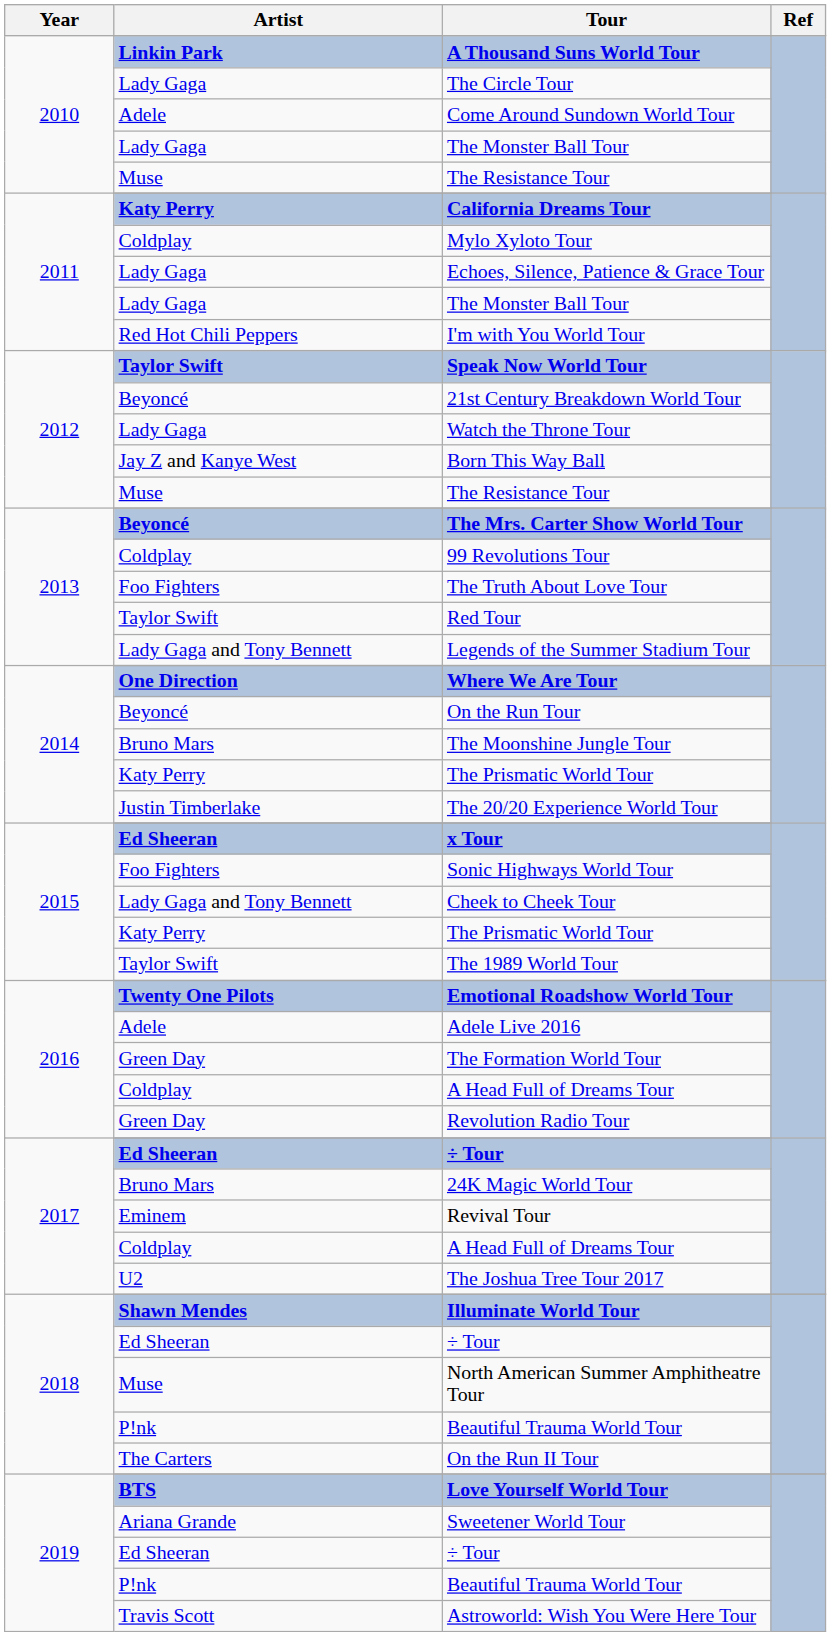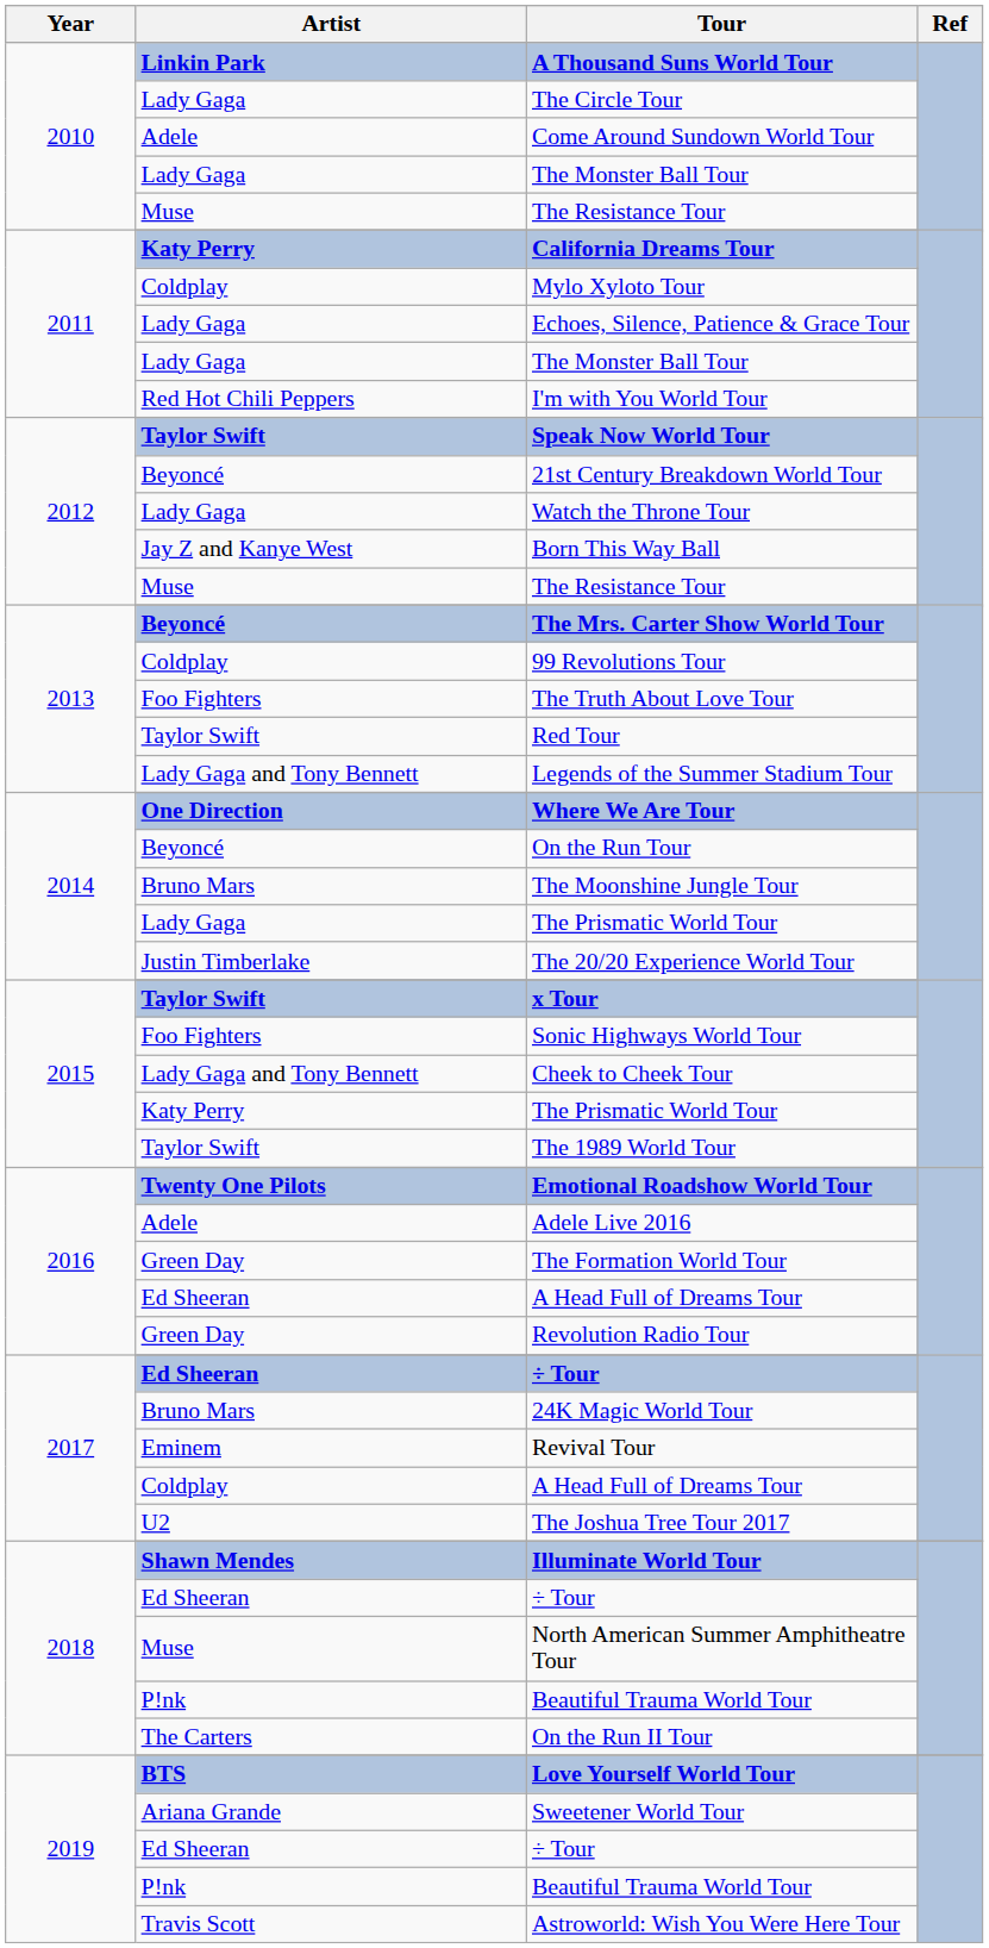 <table class="wikitable" style="width:75%;">
 <tr style="background:#bebebe;">
 <th style="width:10%;">Year</th>
 <th style="width:30%;">Artist</th>
 <th style="width:30%;">Tour</th>
 <th style="width:5%;">Ref</th>
 </tr>
 <tr>
 <td rowspan="6" align="center"><a href='#'>2010</a></td>
 </tr>
 <tr style="background:#B0C4DE">
 <td><strong><a href='#'>Linkin Park</a></strong></td>
 <td><strong><a href='#'>A Thousand Suns World Tour</a></strong></td>
 <td rowspan="6" align="center"></td>
 </tr>
 <tr>
 <td><a href='#'>Lady Gaga</a></td>
 <td><a href='#'>The Circle Tour</a></td>
 </tr>
 <tr>
 <td><a href='#'>Adele</a></td>
 <td><a href='#'>Come Around Sundown World Tour</a></td>
 </tr>
 <tr>
 <td><a href='#'>Lady Gaga</a></td>
 <td><a href='#'>The Monster Ball Tour</a></td>
 </tr>
 <tr>
 <td><a href='#'>Muse</a></td>
 <td><a href='#'>The Resistance Tour</a></td>
 </tr>
 <tr>
 <td rowspan="6" align="center"><a href='#'>2011</a></td>
 </tr>
 <tr style="background:#B0C4DE">
 <td><strong><a href='#'>Katy Perry</a></strong></td>
 <td><strong><a href='#'>California Dreams Tour</a></strong></td>
 <td rowspan="6" align="center"></td>
 </tr>
 <tr>
 <td><a href='#'>Coldplay</a></td>
 <td><a href='#'>Mylo Xyloto Tour</a></td>
 </tr>
 <tr>
 <td><a href='#'>Lady Gaga</a></td>
 <td><a href='#'>Echoes, Silence, Patience & Grace Tour</a></td>
 </tr>
 <tr>
 <td><a href='#'>Lady Gaga</a></td>
 <td><a href='#'>The Monster Ball Tour</a></td>
 </tr>
 <tr>
 <td><a href='#'>Red Hot Chili Peppers</a></td>
 <td><a href='#'>I'm with You World Tour</a></td>
 </tr>
 <tr>
 <td rowspan="6" align="center"><a href='#'>2012</a></td>
 </tr>
 <tr style="background:#B0C4DE">
 <td><strong><a href='#'>Taylor Swift</a></strong></td>
 <td><strong><a href='#'>Speak Now World Tour</a></strong></td>
 <td rowspan="6" align="center"></td>
 </tr>
 <tr>
 <td><a href='#'>Beyoncé</a></td>
 <td><a href='#'>21st Century Breakdown World Tour</a></td>
 </tr>
 <tr>
 <td><a href='#'>Lady Gaga</a></td>
 <td><a href='#'>Watch the Throne Tour</a></td>
 </tr>
 <tr>
 <td><a href='#'>Jay Z</a> and <a href='#'>Kanye West</a></td>
 <td><a href='#'>Born This Way Ball</a></td>
 </tr>
 <tr>
 <td><a href='#'>Muse</a></td>
 <td><a href='#'>The Resistance Tour</a></td>
 </tr>
 <tr>
 <td rowspan="6" align="center"><a href='#'>2013</a></td>
 </tr>
 <tr style="background:#B0C4DE">
 <td><strong><a href='#'>Beyoncé</a></strong></td>
 <td><strong><a href='#'>The Mrs. Carter Show World Tour</a></strong></td>
 <td rowspan="6" align="center"></td>
 </tr>
 <tr>
 <td><a href='#'>Coldplay</a></td>
 <td><a href='#'>99 Revolutions Tour</a></td>
 </tr>
 <tr>
 <td><a href='#'>Foo Fighters</a></td>
 <td><a href='#'>The Truth About Love Tour</a></td>
 </tr>
 <tr>
 <td><a href='#'>Taylor Swift</a></td>
 <td><a href='#'>Red Tour</a></td>
 </tr>
 <tr>
 <td><a href='#'>Lady Gaga</a> and <a href='#'>Tony Bennett</a></td>
 <td><a href='#'>Legends of the Summer Stadium Tour</a></td>
 </tr>
 <tr>
 <td rowspan="6" align="center"><a href='#'>2014</a></td>
 </tr>
 <tr style="background:#B0C4DE">
 <td><strong><a href='#'>One Direction</a></strong></td>
 <td><strong><a href='#'>Where We Are Tour</a></strong></td>
 <td rowspan="6" align="center"></td>
 </tr>
 <tr>
 <td><a href='#'>Beyoncé</a></td>
 <td><a href='#'>On the Run Tour</a></td>
 </tr>
 <tr>
 <td><a href='#'>Bruno Mars</a></td>
 <td><a href='#'>The Moonshine Jungle Tour</a></td>
 </tr>
 <tr>
-<td><a href='#'>Katy Perry</a></td>
+<td><a href='#'>Lady Gaga</a></td>
 <td><a href='#'>The Prismatic World Tour</a></td>
 </tr>
 <tr>
 <td><a href='#'>Justin Timberlake</a></td>
 <td><a href='#'>The 20/20 Experience World Tour</a></td>
 </tr>
 <tr>
 <td rowspan="6" align="center"><a href='#'>2015</a></td>
 </tr>
 <tr style="background:#B0C4DE">
-<td><strong><a href='#'>Ed Sheeran</a></strong></td>
+<td><strong><a href='#'>Taylor Swift</a></strong></td>
 <td><strong><a href='#'>x Tour</a></strong></td>
 <td rowspan="5" align="center"></td>
 </tr>
 <tr>
 <td><a href='#'>Foo Fighters</a></td>
 <td><a href='#'>Sonic Highways World Tour</a></td>
 </tr>
 <tr>
 <td><a href='#'>Lady Gaga</a> and <a href='#'>Tony Bennett</a></td>
 <td><a href='#'>Cheek to Cheek Tour</a></td>
 </tr>
 <tr>
 <td><a href='#'>Katy Perry</a></td>
 <td><a href='#'>The Prismatic World Tour</a></td>
 </tr>
 <tr>
 <td><a href='#'>Taylor Swift</a></td>
 <td><a href='#'>The 1989 World Tour</a></td>
 </tr>
 <tr>
 <td rowspan="6" align="center"><a href='#'>2016</a></td>
 </tr>
 <tr style="background:#B0C4DE">
 <td><strong><a href='#'>Twenty One Pilots</a></strong></td>
 <td><strong><a href='#'>Emotional Roadshow World Tour</a></strong></td>
 <td rowspan="6" align="center"></td>
 </tr>
 <tr>
 <td><a href='#'>Adele</a></td>
 <td><a href='#'>Adele Live 2016</a></td>
 </tr>
 <tr>
 <td><a href='#'>Green Day</a></td>
 <td><a href='#'>The Formation World Tour</a></td>
 </tr>
 <tr>
-<td><a href='#'>Coldplay</a></td>
+<td><a href='#'>Ed Sheeran</a></td>
 <td><a href='#'>A Head Full of Dreams Tour</a></td>
 </tr>
 <tr>
 <td><a href='#'>Green Day</a></td>
 <td><a href='#'>Revolution Radio Tour</a></td>
 </tr>
 <tr>
 <td rowspan="6" align="center"><a href='#'>2017</a></td>
 </tr>
 <tr style="background:#B0C4DE">
 <td><strong><a href='#'>Ed Sheeran</a></strong></td>
 <td><strong><a href='#'>÷ Tour</a></strong></td>
 <td rowspan="5" align="center"></td>
 </tr>
 <tr>
 <td><a href='#'>Bruno Mars</a></td>
 <td><a href='#'>24K Magic World Tour</a></td>
 </tr>
 <tr>
 <td><a href='#'>Eminem</a></td>
 <td>Revival Tour</td>
 </tr>
 <tr>
 <td><a href='#'>Coldplay</a></td>
 <td><a href='#'>A Head Full of Dreams Tour</a></td>
 </tr>
 <tr>
 <td><a href='#'>U2</a></td>
 <td><a href='#'>The Joshua Tree Tour 2017</a></td>
 </tr>
 <tr>
 <td rowspan="6" align="center"><a href='#'>2018</a></td>
 </tr>
 <tr style="background:#B0C4DE">
 <td><strong><a href='#'>Shawn Mendes</a></strong></td>
 <td><strong><a href='#'>Illuminate World Tour</a></strong></td>
 <td rowspan="5" align="center"></td>
 </tr>
 <tr>
 <td><a href='#'>Ed Sheeran</a></td>
 <td><a href='#'>÷ Tour</a></td>
 </tr>
 <tr>
 <td><a href='#'>Muse</a></td>
 <td>North American Summer Amphitheatre Tour</td>
 </tr>
 <tr>
 <td><a href='#'>P!nk</a></td>
 <td><a href='#'>Beautiful Trauma World Tour</a></td>
 </tr>
 <tr>
 <td><a href='#'>The Carters</a></td>
 <td><a href='#'>On the Run II Tour</a></td>
 </tr>
 <tr>
 <td rowspan="6" align="center"><a href='#'>2019</a></td>
 </tr>
 <tr style="background:#B0C4DE">
 <td><strong><a href='#'>BTS</a></strong></td>
 <td><strong><a href='#'>Love Yourself World Tour</a></strong></td>
 <td rowspan="5" align="center"></td>
 </tr>
 <tr>
 <td><a href='#'>Ariana Grande</a></td>
 <td><a href='#'>Sweetener World Tour</a></td>
 </tr>
 <tr>
 <td><a href='#'>Ed Sheeran</a></td>
 <td><a href='#'>÷ Tour</a></td>
 </tr>
 <tr>
 <td><a href='#'>P!nk</a></td>
 <td><a href='#'>Beautiful Trauma World Tour</a></td>
 </tr>
 <tr>
 <td><a href='#'>Travis Scott</a></td>
 <td><a href='#'>Astroworld: Wish You Were Here Tour</a></td>
 </tr>
 </table>
